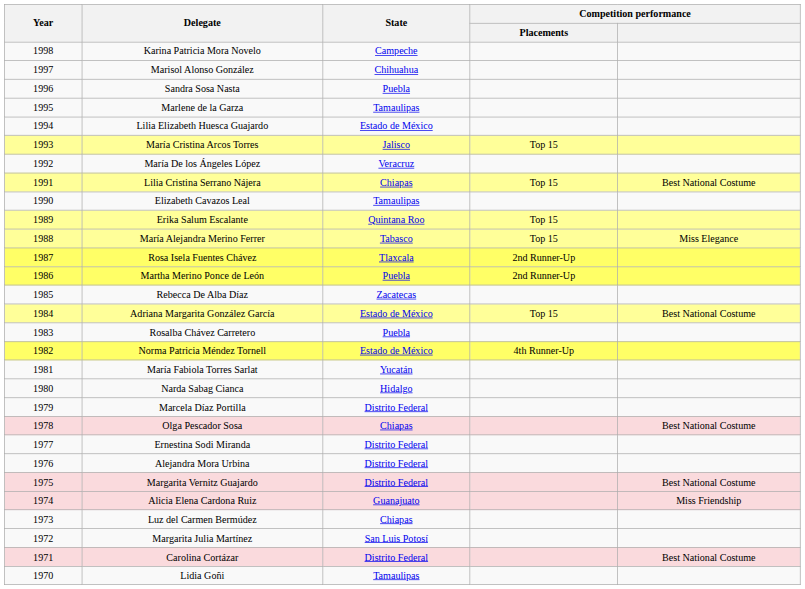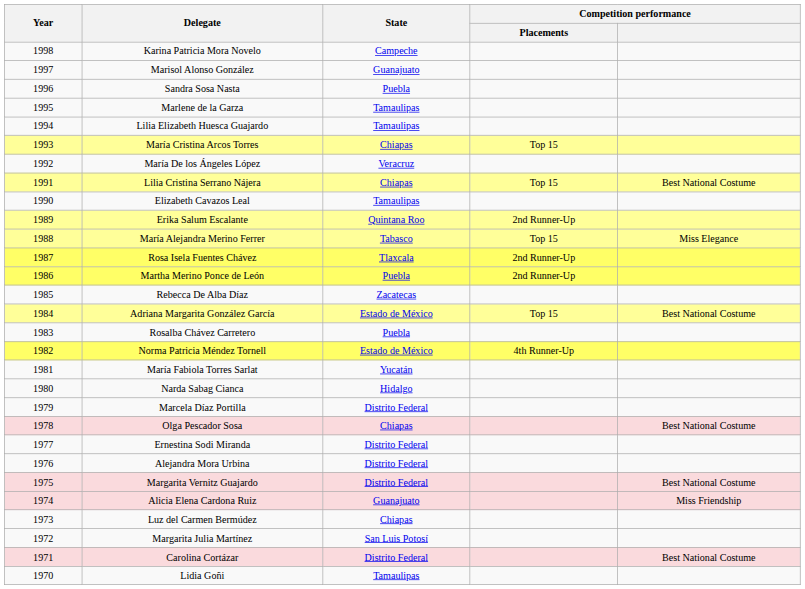 <table class="wikitable" style="text-align:center; line-height:20px; font-size:90%; width:90%;">
 <tr>
 <th rowspan="2"  width=60px>Year</th>
 <th rowspan="2"  width=200px>Delegate</th>
 <th rowspan="2"  width=120px>State</th>
 <th colspan="2"  width=200px>Competition performance</th>
 </tr>
 <tr>
 <th width=120px>Placements</th>
 <th width=150px></th>
 </tr>
 <tr>
 <td>1998</td>
 <td>Karina Patricia Mora Novelo</td>
 <td><a href='#'>Campeche</a></td>
 <td></td>
 <td></td>
 </tr>
 <tr>
 <td>1997</td>
 <td>Marisol Alonso González</td>
-<td><a href='#'>Chihuahua</a></td>
+<td><a href='#'>Guanajuato</a></td>
 <td></td>
 <td></td>
 </tr>
 <tr>
 <td>1996</td>
 <td>Sandra Sosa Nasta</td>
 <td><a href='#'>Puebla</a></td>
 <td></td>
 <td></td>
 </tr>
 <tr>
 <td>1995</td>
 <td>Marlene de la Garza</td>
 <td><a href='#'>Tamaulipas</a></td>
 <td></td>
 <td></td>
 </tr>
 <tr>
 <td>1994</td>
 <td>Lilia Elizabeth Huesca Guajardo</td>
-<td><a href='#'>Estado de México</a></td>
+<td><a href='#'>Tamaulipas</a></td>
 <td></td>
 <td></td>
 </tr>
 <tr style="background-color:#FFFF99">
 <td>1993</td>
 <td>María Cristina Arcos Torres</td>
-<td><a href='#'>Jalisco</a></td>
+<td><a href='#'>Chiapas</a></td>
 <td>Top 15</td>
 <td></td>
 </tr>
 <tr>
 <td>1992</td>
 <td>María De los Ángeles López</td>
 <td><a href='#'>Veracruz</a></td>
 <td></td>
 <td></td>
 </tr>
 <tr style="background-color:#FFFF99">
 <td>1991</td>
 <td>Lilia Cristina Serrano Nájera</td>
 <td><a href='#'>Chiapas</a></td>
 <td>Top 15</td>
 <td>Best National Costume</td>
 </tr>
 <tr>
 <td>1990</td>
 <td>Elizabeth Cavazos Leal</td>
 <td><a href='#'>Tamaulipas</a></td>
 <td></td>
 <td></td>
 </tr>
 <tr style="background-color:#FFFF99">
 <td>1989</td>
 <td>Erika Salum Escalante</td>
 <td><a href='#'>Quintana Roo</a></td>
-<td>Top 15</td>
+<td>2nd Runner-Up</td>
 <td></td>
 </tr>
 <tr style="background-color:#FFFF99">
 <td>1988</td>
 <td>María Alejandra Merino Ferrer</td>
 <td><a href='#'>Tabasco</a></td>
 <td>Top 15</td>
 <td>Miss Elegance</td>
 </tr>
 <tr style="background-color:#FFFF66">
 <td>1987</td>
 <td>Rosa Isela Fuentes Chávez</td>
 <td><a href='#'>Tlaxcala</a></td>
 <td>2nd Runner-Up</td>
 <td></td>
 </tr>
 <tr style="background-color:#FFFF66">
 <td>1986</td>
 <td>Martha Merino Ponce de León</td>
 <td><a href='#'>Puebla</a></td>
 <td>2nd Runner-Up</td>
 <td></td>
 </tr>
 <tr>
 <td>1985</td>
 <td>Rebecca De Alba Díaz</td>
 <td><a href='#'>Zacatecas</a></td>
 <td></td>
 <td></td>
 </tr>
 <tr style="background-color:#FFFF99">
 <td>1984</td>
 <td>Adriana Margarita González García</td>
 <td><a href='#'>Estado de México</a></td>
 <td>Top 15</td>
 <td>Best National Costume</td>
 </tr>
 <tr>
 <td>1983</td>
 <td>Rosalba Chávez Carretero</td>
 <td><a href='#'>Puebla</a></td>
 <td></td>
 <td></td>
 </tr>
 <tr style="background-color:#FFFF66">
 <td>1982</td>
 <td>Norma Patricia Méndez Tornell</td>
 <td><a href='#'>Estado de México</a></td>
 <td>4th Runner-Up</td>
 <td></td>
 </tr>
 <tr>
 <td>1981</td>
 <td>María Fabiola Torres Sarlat</td>
 <td><a href='#'>Yucatán</a></td>
 <td></td>
 <td></td>
 </tr>
 <tr>
 <td>1980</td>
 <td>Narda Sabag Cianca</td>
 <td><a href='#'>Hidalgo</a></td>
 <td></td>
 <td></td>
 </tr>
 <tr>
 <td>1979</td>
 <td>Marcela Díaz Portilla</td>
 <td><a href='#'>Distrito Federal</a></td>
 <td></td>
 <td></td>
 </tr>
 <tr style="background-color:#FADADD;">
 <td>1978</td>
 <td>Olga Pescador Sosa</td>
 <td><a href='#'>Chiapas</a></td>
 <td></td>
 <td>Best National Costume</td>
 </tr>
 <tr>
 <td>1977</td>
 <td>Ernestina Sodi Miranda</td>
 <td><a href='#'>Distrito Federal</a></td>
 <td></td>
 <td></td>
 </tr>
 <tr>
 <td>1976</td>
 <td>Alejandra Mora Urbina</td>
 <td><a href='#'>Distrito Federal</a></td>
 <td></td>
 <td></td>
 </tr>
 <tr style="background-color:#FADADD;">
 <td>1975</td>
 <td>Margarita Vernitz Guajardo</td>
 <td><a href='#'>Distrito Federal</a></td>
 <td></td>
 <td>Best National Costume</td>
 </tr>
 <tr style="background-color:#FADADD;">
 <td>1974</td>
 <td>Alicia Elena Cardona Ruiz</td>
 <td><a href='#'>Guanajuato</a></td>
 <td></td>
 <td>Miss Friendship</td>
 </tr>
 <tr>
 <td>1973</td>
 <td>Luz del Carmen Bermúdez</td>
 <td><a href='#'>Chiapas</a></td>
 <td></td>
 <td></td>
 </tr>
 <tr>
 <td>1972</td>
 <td>Margarita Julia Martínez</td>
 <td><a href='#'>San Luis Potosí</a></td>
 <td></td>
 <td></td>
 </tr>
 <tr style="background-color:#FADADD;">
 <td>1971</td>
 <td>Carolina Cortázar</td>
 <td><a href='#'>Distrito Federal</a></td>
 <td></td>
 <td>Best National Costume</td>
 </tr>
 <tr>
 <td>1970</td>
 <td>Lidia Goñi</td>
 <td><a href='#'>Tamaulipas</a></td>
 <td></td>
 <td></td>
 </tr>
 </table>
